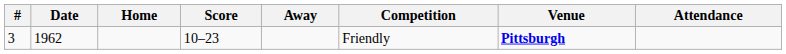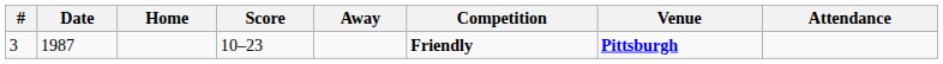 <table class="wikitable" width=100%>
 <tr bgcolor~bdb76b>
 <th>#</th>
 <th>Date</th>
 <th>Home</th>
 <th>Score</th>
 <th>Away</th>
 <th>Competition</th>
 <th>Venue</th>
 <th>Attendance</th>
 </tr>
 <tr>
 <td>3</td>
-<td>1962</td>
+<td>1987</td>
 <td></td>
 <td>10–23</td>
 <td></td>
-<td>Friendly</td>
+<td><strong>Friendly</strong></td>
 <td><strong> <a href='#'>Pittsburgh</a></strong></td>
 <td></td>
 </tr>
 </table>
